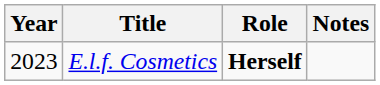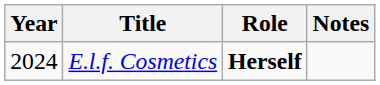 <table class="wikitable">
 <tr>
 <th>Year</th>
 <th>Title</th>
 <th>Role</th>
 <th>Notes</th>
 </tr>
 <tr>
-<td>2023</td>
+<td>2024</td>
 <td><em><a href='#'>E.l.f. Cosmetics</a></em></td>
 <td><strong>Herself</strong></td>
 <td></td>
 </tr>
 </table>
